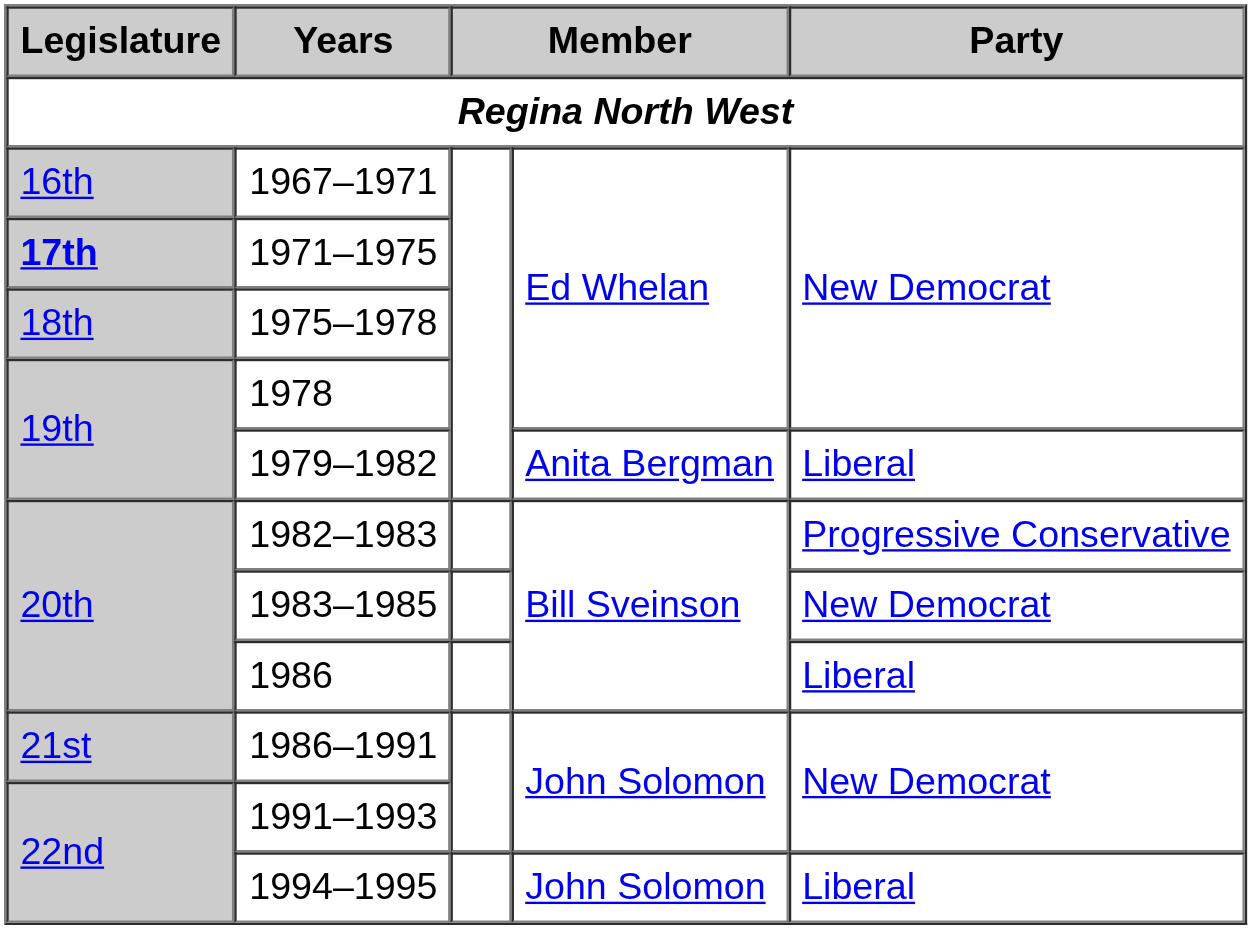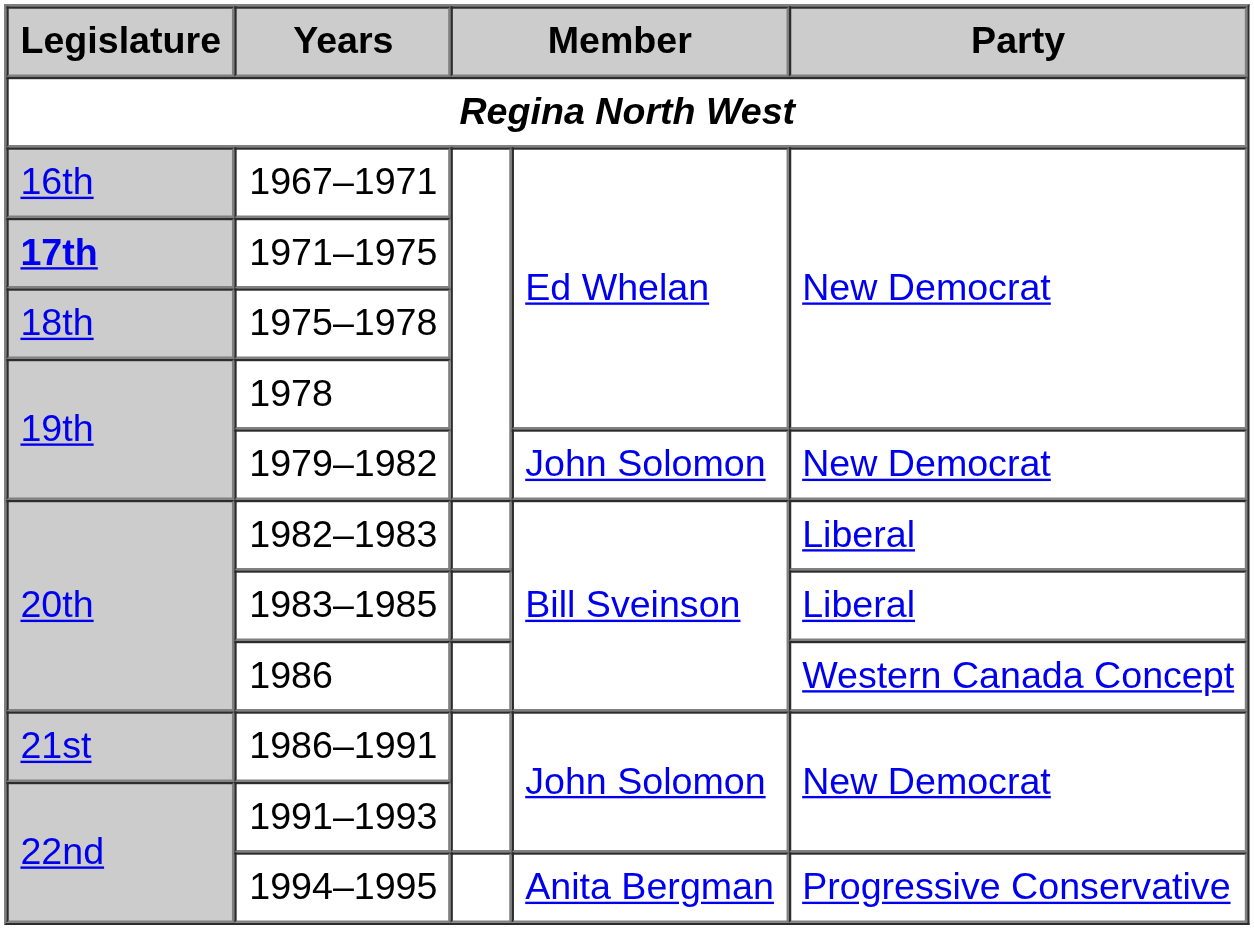 <table border=1 cellpadding=5 cellspacing=0>
 <tr bgcolor="CCCCCC">
 <th>Legislature</th>
 <th>Years</th>
 <th colspan="2">Member</th>
 <th>Party</th>
 </tr>
 <tr>
 <td colspan="5" align="center"><strong><em>Regina North West</em></strong></td>
 </tr>
 <tr>
 <td bgcolor="CCCCCC"><a href='#'>16th</a></td>
 <td>1967–1971</td>
 <td rowspan="5" >   </td>
 <td rowspan="4"><a href='#'>Ed Whelan</a></td>
 <td rowspan="4"><a href='#'>New Democrat</a></td>
 </tr>
 <tr>
 <td bgcolor="CCCCCC"><strong><a href='#'>17th</a></strong></td>
 <td>1971–1975</td>
 </tr>
 <tr>
 <td bgcolor="CCCCCC"><a href='#'>18th</a></td>
 <td>1975–1978</td>
 </tr>
 <tr>
 <td rowspan="2" bgcolor="CCCCCC"><a href='#'>19th</a></td>
 <td>1978</td>
 </tr>
 <tr>
 <td>1979–1982</td>
-<td><a href='#'>Anita Bergman</a></td>
-<td><a href='#'>Liberal</a></td>
+<td><a href='#'>John Solomon</a></td>
+<td><a href='#'>New Democrat</a></td>
 </tr>
 <tr>
 <td rowspan="3" bgcolor="CCCCCC"><a href='#'>20th</a></td>
 <td>1982–1983</td>
 <td>   </td>
 <td rowspan="3"><a href='#'>Bill Sveinson</a></td>
-<td><a href='#'>Progressive Conservative</a></td>
+<td><a href='#'>Liberal</a></td>
 </tr>
 <tr>
 <td>1983–1985</td>
 <td>   </td>
-<td><a href='#'>New Democrat</a></td>
+<td><a href='#'>Liberal</a></td>
 </tr>
 <tr>
 <td>1986</td>
 <td>   </td>
-<td><a href='#'>Liberal</a></td>
+<td><a href='#'>Western Canada Concept</a></td>
 </tr>
 <tr>
 <td bgcolor="CCCCCC"><a href='#'>21st</a></td>
 <td>1986–1991</td>
 <td rowspan="2" >   </td>
 <td rowspan="2"><a href='#'>John Solomon</a></td>
 <td rowspan="2"><a href='#'>New Democrat</a></td>
 </tr>
 <tr>
 <td rowspan="2" bgcolor="CCCCCC"><a href='#'>22nd</a></td>
 <td>1991–1993</td>
 </tr>
 <tr>
 <td>1994–1995</td>
 <td>   </td>
-<td><a href='#'>John Solomon</a></td>
-<td><a href='#'>Liberal</a></td>
+<td><a href='#'>Anita Bergman</a></td>
+<td><a href='#'>Progressive Conservative</a></td>
 </tr>
 </table>
